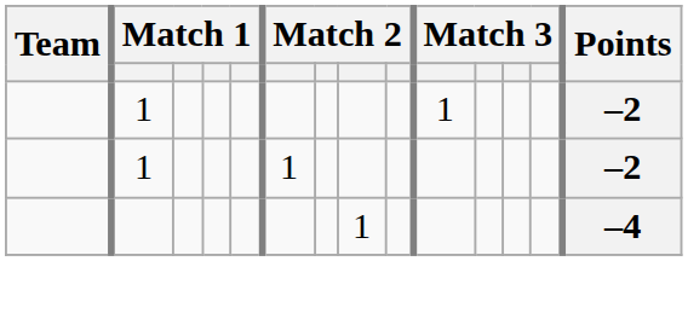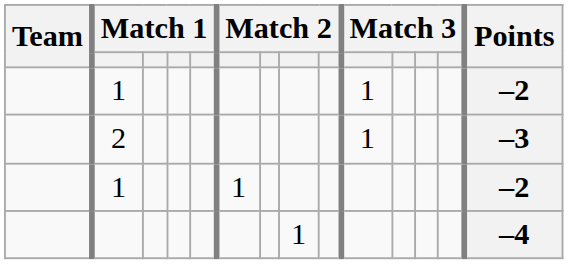 <table class="wikitable sortable" style="text-align:center;">
 <tr>
 <th rowspan=2>Team</th>
 <th colspan=4 style="border-left:3px solid gray">Match 1</th>
 <th colspan=4 style="border-left:3px solid gray">Match 2</th>
 <th colspan=4 style="border-left:3px solid gray">Match 3</th>
 <th rowspan=2 style="border-left:3px solid gray">Points</th>
 </tr>
 <tr>
 <th style="border-left:3px solid gray"></th>
 <th></th>
 <th></th>
 <th></th>
 <th style="border-left:3px solid gray"></th>
 <th></th>
 <th></th>
 <th></th>
 <th style="border-left:3px solid gray"></th>
 <th></th>
 <th></th>
 <th></th>
 </tr>
 <tr>
 <td align=left></td>
 <td style="border-left:3px solid gray">1</td>
 <td></td>
 <td></td>
 <td></td>
 <td style="border-left:3px solid gray"></td>
 <td></td>
 <td></td>
 <td></td>
 <td style="border-left:3px solid gray">1</td>
 <td></td>
 <td></td>
 <td></td>
 <th style="border-left:3px solid gray">–2</th>
 </tr>
 <tr>
 <td align=left></td>
+<td style="border-left:3px solid gray">2</td>
+<td></td>
+<td></td>
+<td></td>
+<td style="border-left:3px solid gray"></td>
+<td></td>
+<td></td>
+<td></td>
+<td style="border-left:3px solid gray">1</td>
+<td></td>
+<td></td>
+<td></td>
+<th style="border-left:3px solid gray">–3</th>
+</tr>
+<tr>
+<td align=left></td>
 <td style="border-left:3px solid gray">1</td>
 <td></td>
 <td></td>
 <td></td>
 <td style="border-left:3px solid gray">1</td>
 <td></td>
 <td></td>
 <td></td>
 <td style="border-left:3px solid gray"></td>
 <td></td>
 <td></td>
 <td></td>
 <th style="border-left:3px solid gray">–2</th>
 </tr>
 <tr>
 <td align=left></td>
 <td style="border-left:3px solid gray"></td>
 <td></td>
 <td></td>
 <td></td>
 <td style="border-left:3px solid gray"></td>
 <td></td>
 <td>1</td>
 <td></td>
 <td style="border-left:3px solid gray"></td>
 <td></td>
 <td></td>
 <td></td>
 <th style="border-left:3px solid gray">–4</th>
 </tr>
 </table>
